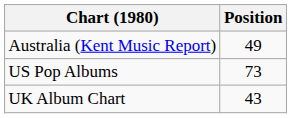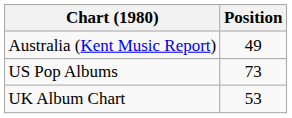 <table class="wikitable">
 <tr>
 <th>Chart (1980)</th>
 <th>Position</th>
 </tr>
 <tr>
 <td>Australia (<a href='#'>Kent Music Report</a>)</td>
 <td style="text-align:center;">49</td>
 </tr>
 <tr>
 <td>US Pop Albums</td>
 <td align="center">73</td>
 </tr>
 <tr>
 <td>UK Album Chart</td>
-<td align="center">43</td>
+<td align="center">53</td>
 </tr>
 </table>
